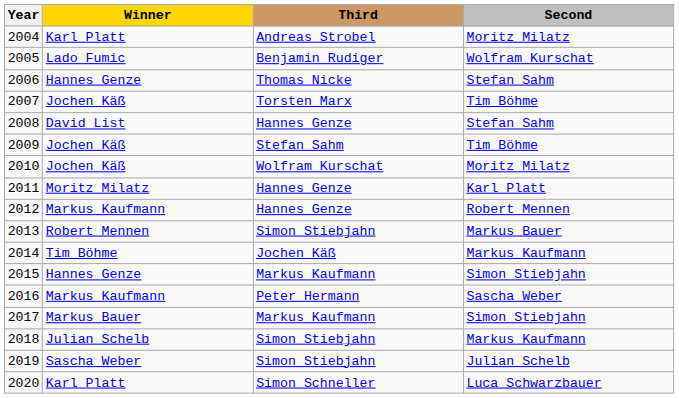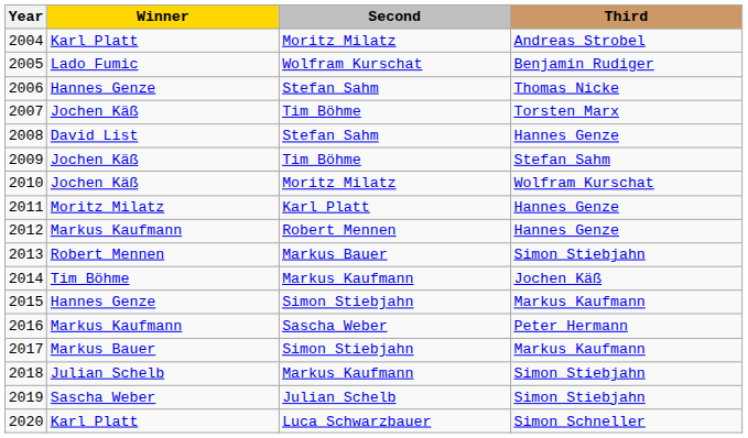 <table class="wikitable sortable">
 <tr>
 <th>Year</th>
 <th scope=col colspan=1 style="width:200px; background: gold;">Winner</th>
+<th scope=col colspan=1 style="width:200px; background: silver;">Second</th>
 <th scope=col colspan=1 style="width:200px; background: #cc9966;">Third</th>
-<th scope=col colspan=1 style="width:200px; background: silver;">Second</th>
 </tr>
 <tr>
 <td>2004</td>
 <td><a href='#'>Karl Platt</a></td>
+<td><a href='#'>Moritz Milatz</a></td>
 <td><a href='#'>Andreas Strobel</a></td>
-<td><a href='#'>Moritz Milatz</a></td>
 </tr>
 <tr>
 <td>2005</td>
 <td><a href='#'>Lado Fumic</a></td>
+<td><a href='#'>Wolfram Kurschat</a></td>
 <td><a href='#'>Benjamin Rudiger</a></td>
-<td><a href='#'>Wolfram Kurschat</a></td>
 </tr>
 <tr>
 <td>2006</td>
 <td><a href='#'>Hannes Genze</a></td>
+<td><a href='#'>Stefan Sahm</a></td>
 <td><a href='#'>Thomas Nicke</a></td>
-<td><a href='#'>Stefan Sahm</a></td>
 </tr>
 <tr>
 <td>2007</td>
 <td><a href='#'>Jochen Käß</a></td>
+<td><a href='#'>Tim Böhme</a></td>
 <td><a href='#'>Torsten Marx</a></td>
-<td><a href='#'>Tim Böhme</a></td>
 </tr>
 <tr>
 <td>2008</td>
 <td><a href='#'>David List</a></td>
+<td><a href='#'>Stefan Sahm</a></td>
 <td><a href='#'>Hannes Genze</a></td>
-<td><a href='#'>Stefan Sahm</a></td>
 </tr>
 <tr>
 <td>2009</td>
 <td><a href='#'>Jochen Käß</a></td>
+<td><a href='#'>Tim Böhme</a></td>
 <td><a href='#'>Stefan Sahm</a></td>
-<td><a href='#'>Tim Böhme</a></td>
 </tr>
 <tr>
 <td>2010</td>
 <td><a href='#'>Jochen Käß</a></td>
+<td><a href='#'>Moritz Milatz</a></td>
 <td><a href='#'>Wolfram Kurschat</a></td>
-<td><a href='#'>Moritz Milatz</a></td>
 </tr>
 <tr>
 <td>2011</td>
 <td><a href='#'>Moritz Milatz</a></td>
+<td><a href='#'>Karl Platt</a></td>
 <td><a href='#'>Hannes Genze</a></td>
-<td><a href='#'>Karl Platt</a></td>
 </tr>
 <tr>
 <td>2012</td>
 <td><a href='#'>Markus Kaufmann</a></td>
+<td><a href='#'>Robert Mennen</a></td>
 <td><a href='#'>Hannes Genze</a></td>
-<td><a href='#'>Robert Mennen</a></td>
 </tr>
 <tr>
 <td>2013</td>
 <td><a href='#'>Robert Mennen</a></td>
+<td><a href='#'>Markus Bauer</a></td>
 <td><a href='#'>Simon Stiebjahn</a></td>
-<td><a href='#'>Markus Bauer</a></td>
 </tr>
 <tr>
 <td>2014</td>
 <td><a href='#'>Tim Böhme</a></td>
+<td><a href='#'>Markus Kaufmann</a></td>
 <td><a href='#'>Jochen Käß</a></td>
-<td><a href='#'>Markus Kaufmann</a></td>
 </tr>
 <tr>
 <td>2015</td>
 <td><a href='#'>Hannes Genze</a></td>
+<td><a href='#'>Simon Stiebjahn</a></td>
+<td><a href='#'>Markus Kaufmann</a></td>
+</tr>
+<tr>
+<td>2016</td>
+<td><a href='#'>Markus Kaufmann</a></td>
+<td><a href='#'>Sascha Weber</a></td>
+<td><a href='#'>Peter Hermann</a></td>
+</tr>
+<tr>
+<td>2017</td>
+<td><a href='#'>Markus Bauer</a></td>
+<td><a href='#'>Simon Stiebjahn</a></td>
+<td><a href='#'>Markus Kaufmann</a></td>
+</tr>
+<tr>
+<td>2018</td>
+<td><a href='#'>Julian Schelb</a></td>
 <td><a href='#'>Markus Kaufmann</a></td>
 <td><a href='#'>Simon Stiebjahn</a></td>
 </tr>
 <tr>
-<td>2016</td>
-<td><a href='#'>Markus Kaufmann</a></td>
-<td><a href='#'>Peter Hermann</a></td>
+<td>2019</td>
 <td><a href='#'>Sascha Weber</a></td>
-</tr>
-<tr>
-<td>2017</td>
-<td><a href='#'>Markus Bauer</a></td>
-<td><a href='#'>Markus Kaufmann</a></td>
-<td><a href='#'>Simon Stiebjahn</a></td>
-</tr>
-<tr>
-<td>2018</td>
 <td><a href='#'>Julian Schelb</a></td>
 <td><a href='#'>Simon Stiebjahn</a></td>
-<td><a href='#'>Markus Kaufmann</a></td>
-</tr>
-<tr>
-<td>2019</td>
-<td><a href='#'>Sascha Weber</a></td>
-<td><a href='#'>Simon Stiebjahn</a></td>
-<td><a href='#'>Julian Schelb</a></td>
 </tr>
 <tr>
 <td>2020</td>
 <td><a href='#'>Karl Platt</a></td>
+<td><a href='#'>Luca Schwarzbauer</a></td>
 <td><a href='#'>Simon Schneller</a></td>
-<td><a href='#'>Luca Schwarzbauer</a></td>
 </tr>
 </table>
